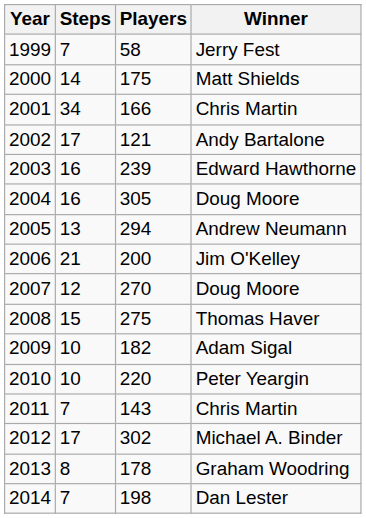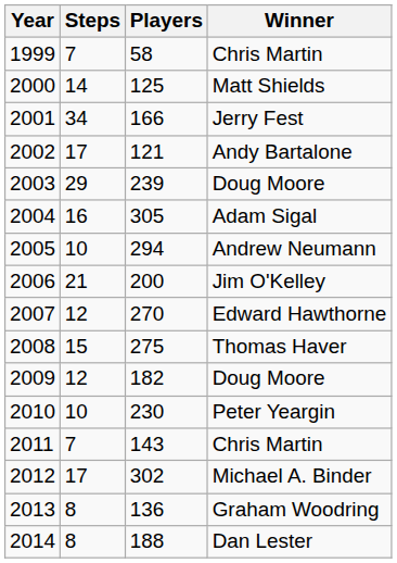 <table class="wikitable">
 <tr>
 <th>Year</th>
 <th>Steps</th>
 <th>Players</th>
 <th>Winner</th>
 </tr>
 <tr>
 <td>1999</td>
 <td>7</td>
 <td>58</td>
-<td> Jerry Fest</td>
+<td> Chris Martin</td>
 </tr>
 <tr>
 <td>2000</td>
 <td>14</td>
-<td>175</td>
+<td>125</td>
 <td> Matt Shields</td>
 </tr>
 <tr>
 <td>2001</td>
 <td>34</td>
 <td>166</td>
-<td> Chris Martin</td>
+<td> Jerry Fest</td>
 </tr>
 <tr>
 <td>2002</td>
 <td>17</td>
 <td>121</td>
 <td> Andy Bartalone</td>
 </tr>
 <tr>
 <td>2003</td>
-<td>16</td>
+<td>29</td>
 <td>239</td>
-<td> Edward Hawthorne</td>
+<td> Doug Moore</td>
 </tr>
 <tr>
 <td>2004</td>
 <td>16</td>
 <td>305</td>
-<td> Doug Moore</td>
+<td> Adam Sigal</td>
 </tr>
 <tr>
 <td>2005</td>
-<td>13</td>
+<td>10</td>
 <td>294</td>
 <td> Andrew Neumann</td>
 </tr>
 <tr>
 <td>2006</td>
 <td>21</td>
 <td>200</td>
 <td> Jim O'Kelley</td>
 </tr>
 <tr>
 <td>2007</td>
 <td>12</td>
 <td>270</td>
-<td> Doug Moore</td>
+<td> Edward Hawthorne</td>
 </tr>
 <tr>
 <td>2008</td>
 <td>15</td>
 <td>275</td>
 <td> Thomas Haver</td>
 </tr>
 <tr>
 <td>2009</td>
-<td>10</td>
+<td>12</td>
 <td>182</td>
-<td> Adam Sigal</td>
+<td> Doug Moore</td>
 </tr>
 <tr>
 <td>2010</td>
 <td>10</td>
-<td>220</td>
+<td>230</td>
 <td> Peter Yeargin</td>
 </tr>
 <tr>
 <td>2011</td>
 <td>7</td>
 <td>143</td>
 <td> Chris Martin</td>
 </tr>
 <tr>
 <td>2012</td>
 <td>17</td>
 <td>302</td>
 <td> Michael A. Binder</td>
 </tr>
 <tr>
 <td>2013</td>
 <td>8</td>
-<td>178</td>
+<td>136</td>
 <td> Graham Woodring</td>
 </tr>
 <tr>
 <td>2014</td>
-<td>7</td>
-<td>198</td>
+<td>8</td>
+<td>188</td>
 <td> Dan Lester</td>
 </tr>
 </table>
